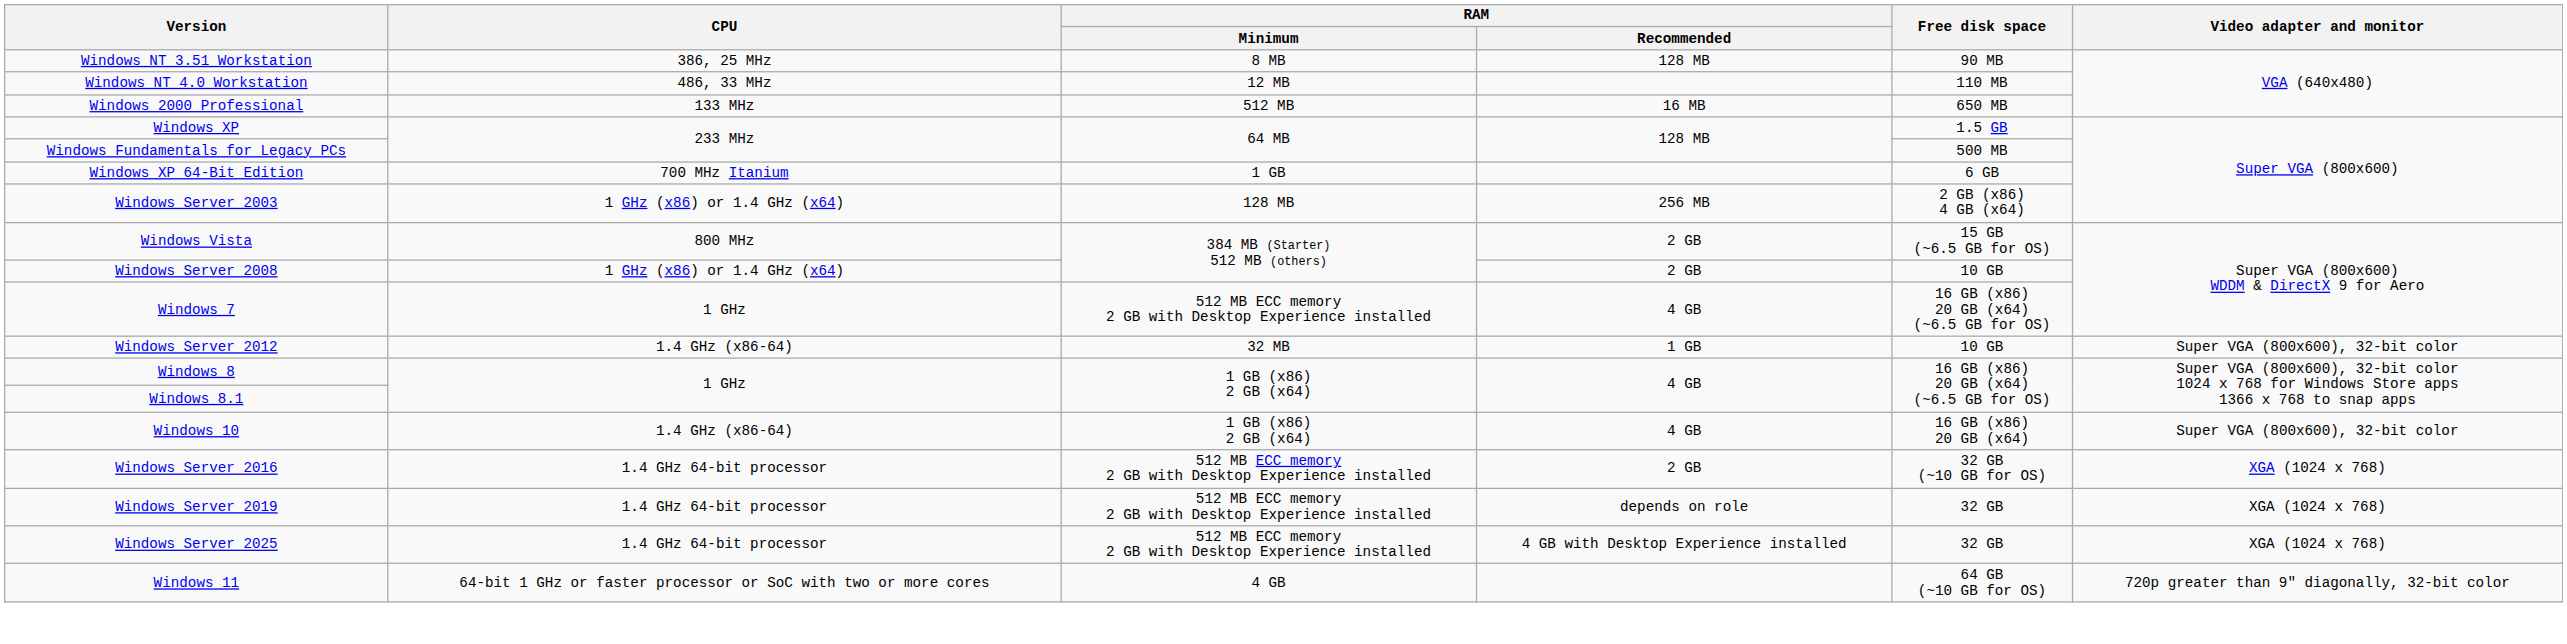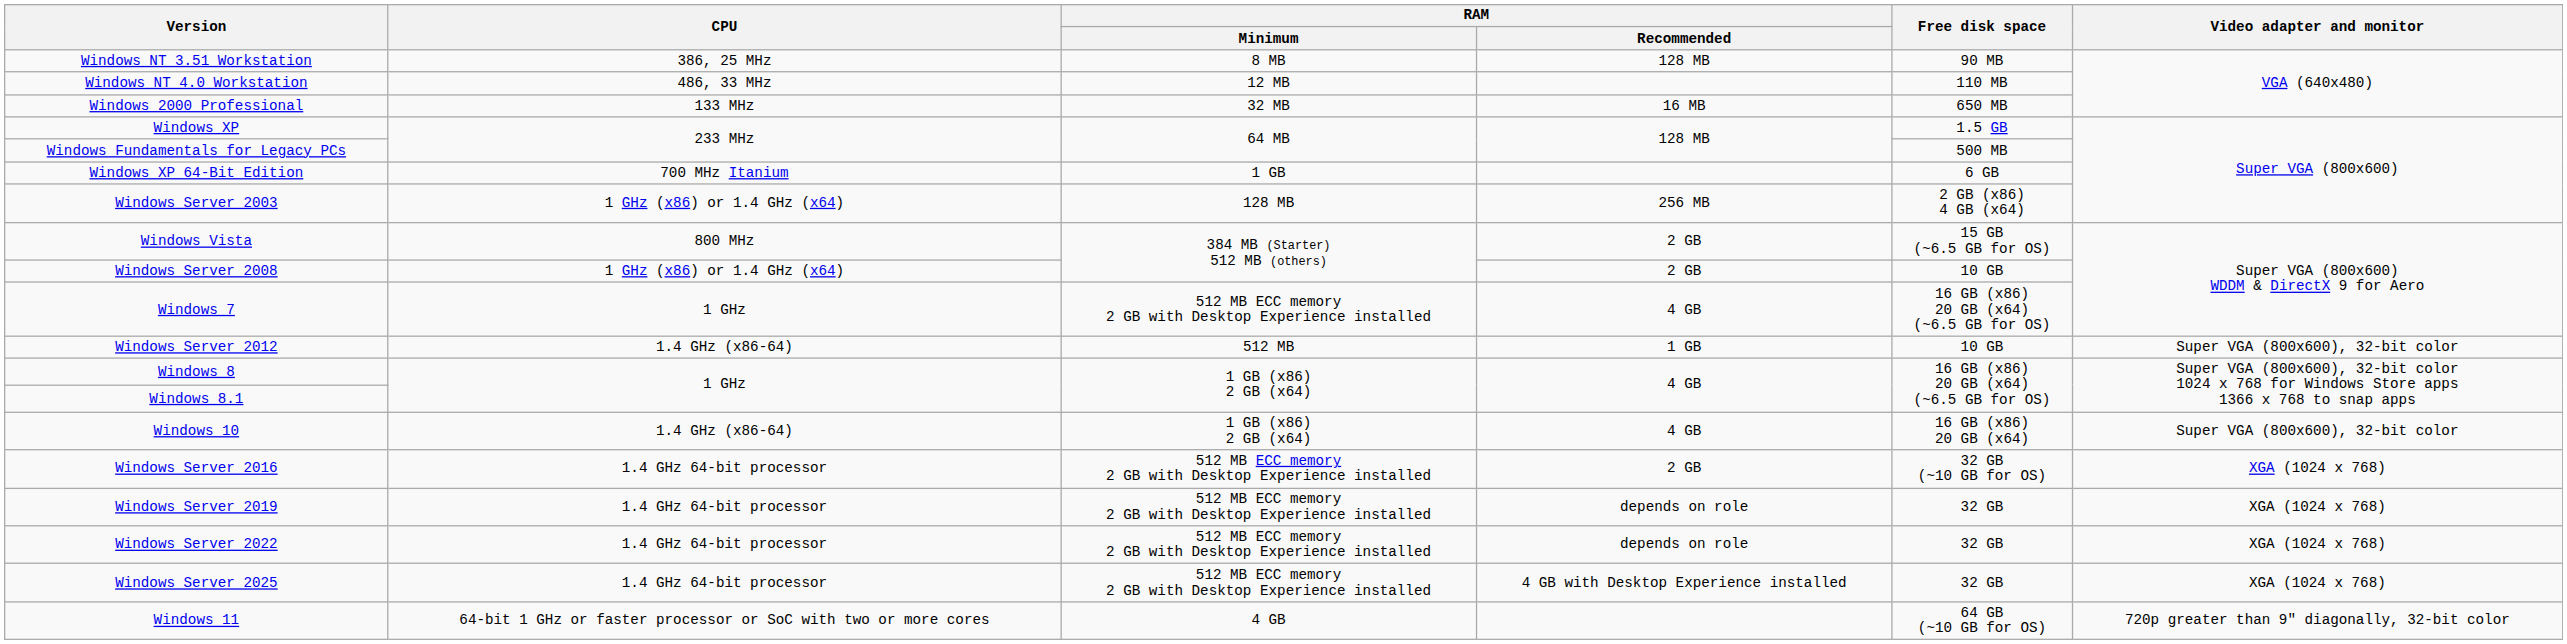 <table class="wikitable sortable" style=font-size:85%;text-align:center;width:100%>
 <tr>
 <th rowspan=2>Version</th>
 <th rowspan=2>CPU</th>
 <th colspan=2>RAM</th>
 <th rowspan=2>Free disk space</th>
 <th rowspan=2>Video adapter and monitor</th>
 </tr>
 <tr>
 <th>Minimum</th>
 <th>Recommended</th>
 </tr>
 <tr>
 <td><a href='#'>Windows NT 3.51 Workstation</a></td>
 <td>386, 25 MHz</td>
 <td>8 MB</td>
 <td>128 MB</td>
 <td>90 MB</td>
 <td rowspan=3><a href='#'>VGA</a> (640x480)</td>
 </tr>
 <tr>
 <td><a href='#'>Windows NT 4.0 Workstation</a></td>
 <td>486, 33 MHz</td>
 <td>12 MB</td>
 <td></td>
 <td>110 MB</td>
 </tr>
 <tr>
 <td><a href='#'>Windows 2000 Professional</a></td>
 <td>133 MHz</td>
-<td>512 MB</td>
+<td>32 MB</td>
 <td>16 MB</td>
 <td>650 MB</td>
 </tr>
 <tr>
 <td><a href='#'>Windows XP</a></td>
 <td rowspan=2>233 MHz</td>
 <td rowspan=2>64 MB</td>
 <td rowspan=2>128 MB</td>
 <td>1.5 <a href='#'>GB</a></td>
 <td rowspan=4><a href='#'>Super VGA</a> (800x600)</td>
 </tr>
 <tr>
 <td><a href='#'>Windows Fundamentals for Legacy PCs</a></td>
 <td>500 MB</td>
 </tr>
 <tr>
 <td><a href='#'>Windows XP 64-Bit Edition</a></td>
 <td>700 MHz <a href='#'>Itanium</a></td>
 <td>1 GB</td>
 <td></td>
 <td>6 GB</td>
 </tr>
 <tr>
 <td><a href='#'>Windows Server 2003</a></td>
 <td>1 <a href='#'>GHz</a> (<a href='#'>x86</a>) or 1.4 GHz (<a href='#'>x64</a>)</td>
 <td>128 MB</td>
 <td>256 MB</td>
 <td>2 GB (x86)<br>4 GB (x64)</td>
 </tr>
 <tr>
 <td><a href='#'>Windows Vista</a></td>
 <td>800 MHz</td>
 <td rowspan=2>384 MB <small>(Starter)</small><br>512 MB <small>(others)</small></td>
 <td>2 GB</td>
 <td>15 GB <br>(~6.5 GB for OS)</td>
 <td rowspan=3>Super VGA (800x600)<br><a href='#'>WDDM</a> & <a href='#'>DirectX</a> 9 for Aero</td>
 </tr>
 <tr>
 <td><a href='#'>Windows Server 2008</a></td>
 <td>1 <a href='#'>GHz</a> (<a href='#'>x86</a>) or 1.4 GHz (<a href='#'>x64</a>)</td>
 <td>2 GB</td>
 <td>10 GB</td>
 </tr>
 <tr>
 <td><a href='#'>Windows 7</a></td>
 <td>1 GHz</td>
 <td>512 MB ECC memory<br>2 GB with Desktop Experience installed</td>
 <td>4 GB</td>
 <td>16 GB (x86)<br>20 GB (x64)<br>(~6.5 GB for OS)</td>
 </tr>
 <tr>
 <td><a href='#'>Windows Server 2012</a></td>
 <td>1.4 GHz (x86-64)</td>
-<td>32 MB</td>
+<td>512 MB</td>
 <td>1 GB</td>
 <td>10 GB</td>
 <td>Super VGA (800x600), 32-bit color</td>
 </tr>
 <tr>
 <td><a href='#'>Windows 8</a></td>
 <td rowspan=2>1 GHz</td>
 <td rowspan=2>1 GB (x86)<br>2 GB (x64)</td>
 <td rowspan=2>4 GB</td>
 <td rowspan=2>16 GB (x86)<br>20 GB (x64)<br>(~6.5 GB for OS)</td>
 <td rowspan=2>Super VGA (800x600), 32-bit color<br>1024 x 768 for Windows Store apps<br>1366 x 768 to snap apps</td>
 </tr>
 <tr>
 <td><a href='#'>Windows 8.1</a></td>
 </tr>
 <tr>
 <td><a href='#'>Windows 10</a></td>
 <td>1.4 GHz (x86-64)</td>
 <td>1 GB (x86)<br>2 GB (x64)</td>
 <td>4 GB</td>
 <td>16 GB (x86)<br>20 GB (x64)</td>
 <td>Super VGA (800x600), 32-bit color</td>
 </tr>
 <tr>
 <td><a href='#'>Windows Server 2016</a></td>
 <td>1.4 GHz 64-bit processor</td>
 <td>512 MB <a href='#'>ECC memory</a><br>2 GB with Desktop Experience installed</td>
 <td>2 GB</td>
 <td>32 GB<br>(~10 GB for OS)</td>
 <td><a href='#'>XGA</a> (1024 x 768)</td>
 </tr>
 <tr>
 <td><a href='#'>Windows Server 2019</a></td>
 <td>1.4 GHz 64-bit processor</td>
 <td>512 MB ECC memory<br>2 GB with Desktop Experience installed</td>
 <td>depends on role</td>
 <td>32 GB</td>
 <td>XGA (1024 x 768)</td>
 </tr>
 <tr>
+<td><a href='#'>Windows Server 2022</a></td>
+<td>1.4 GHz 64-bit processor</td>
+<td>512 MB ECC memory<br>2 GB with Desktop Experience installed</td>
+<td>depends on role</td>
+<td>32 GB</td>
+<td>XGA (1024 x 768)</td>
+</tr>
+<tr>
 <td><a href='#'>Windows Server 2025</a></td>
 <td>1.4 GHz 64-bit processor</td>
 <td>512 MB ECC memory<br>2 GB with Desktop Experience installed</td>
 <td>4 GB with Desktop Experience installed</td>
 <td>32 GB</td>
 <td>XGA (1024 x 768)</td>
 </tr>
 <tr>
 <td><a href='#'>Windows 11</a></td>
 <td>64-bit 1 GHz or faster processor or SoC with two or more cores</td>
 <td>4 GB</td>
 <td></td>
 <td>64 GB<br>(~10 GB for OS)</td>
 <td>720p greater than 9" diagonally, 32-bit color</td>
 </tr>
 </table>
